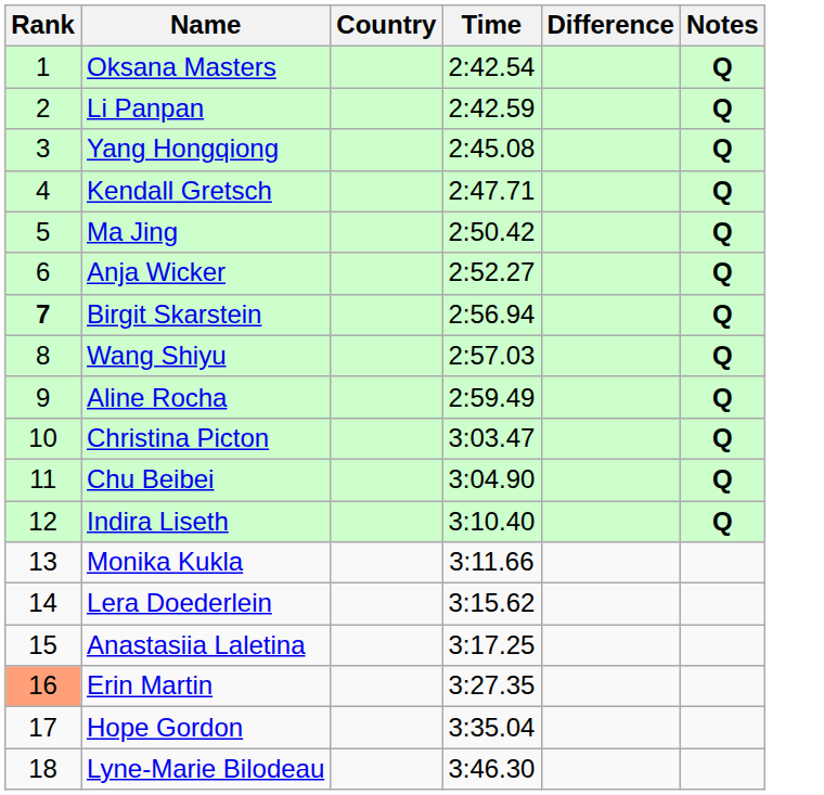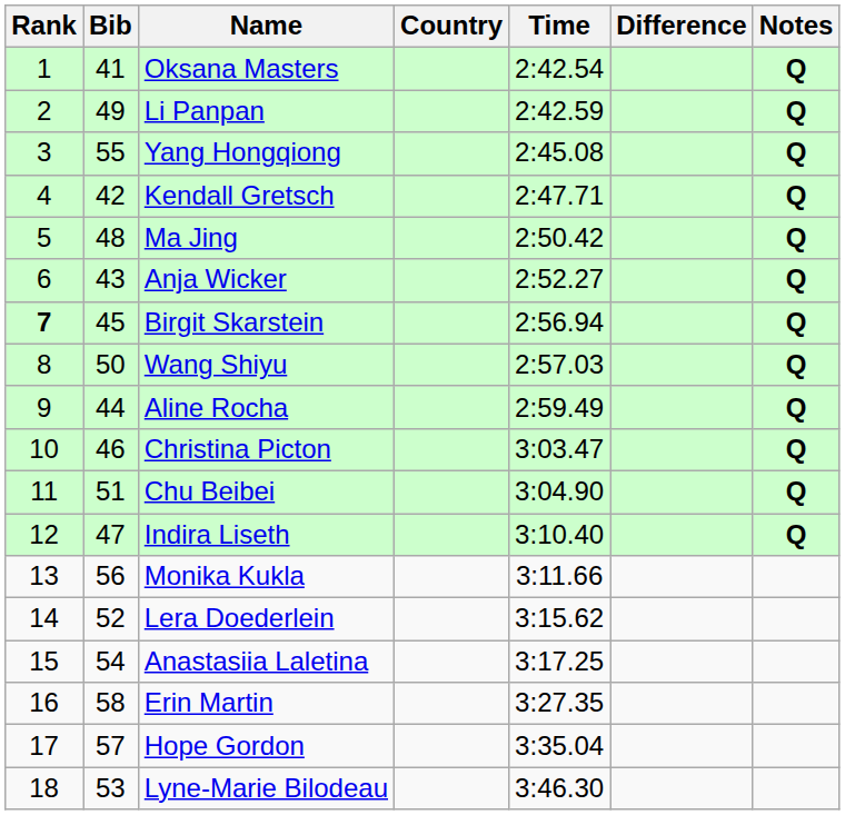 <table class="wikitable sortable" style="text-align:center">
 <tr>
 <th>Rank</th>
+<th>Bib</th>
 <th>Name</th>
 <th>Country</th>
 <th>Time</th>
 <th>Difference</th>
 <th>Notes</th>
 </tr>
 <tr bgcolor=ccffcc>
 <td>1</td>
+<td>41</td>
 <td align=left><a href='#'>Oksana Masters</a></td>
 <td align=left></td>
 <td>2:42.54</td>
 <td></td>
 <td><strong>Q</strong></td>
 </tr>
 <tr bgcolor=ccffcc>
 <td>2</td>
+<td>49</td>
 <td align=left><a href='#'>Li Panpan</a></td>
 <td align=left></td>
 <td>2:42.59</td>
 <td></td>
 <td><strong>Q</strong></td>
 </tr>
 <tr bgcolor=ccffcc>
 <td>3</td>
+<td>55</td>
 <td align=left><a href='#'>Yang Hongqiong</a></td>
 <td align=left></td>
 <td>2:45.08</td>
 <td></td>
 <td><strong>Q</strong></td>
 </tr>
 <tr bgcolor=ccffcc>
 <td>4</td>
+<td>42</td>
 <td align=left><a href='#'>Kendall Gretsch</a></td>
 <td align=left></td>
 <td>2:47.71</td>
 <td></td>
 <td><strong>Q</strong></td>
 </tr>
 <tr bgcolor=ccffcc>
 <td>5</td>
+<td>48</td>
 <td align=left><a href='#'>Ma Jing</a></td>
 <td align=left></td>
 <td>2:50.42</td>
 <td></td>
 <td><strong>Q</strong></td>
 </tr>
 <tr bgcolor=ccffcc>
 <td>6</td>
+<td>43</td>
 <td align=left><a href='#'>Anja Wicker</a></td>
 <td align=left></td>
 <td>2:52.27</td>
 <td></td>
 <td><strong>Q</strong></td>
 </tr>
 <tr bgcolor=ccffcc>
 <td><strong>7</strong></td>
+<td>45</td>
 <td align=left><a href='#'>Birgit Skarstein</a></td>
 <td align=left></td>
 <td>2:56.94</td>
 <td></td>
 <td><strong>Q</strong></td>
 </tr>
 <tr bgcolor=ccffcc>
 <td>8</td>
+<td>50</td>
 <td align=left><a href='#'>Wang Shiyu</a></td>
 <td align=left></td>
 <td>2:57.03</td>
 <td></td>
 <td><strong>Q</strong></td>
 </tr>
 <tr bgcolor=ccffcc>
 <td>9</td>
+<td>44</td>
 <td align=left><a href='#'>Aline Rocha</a></td>
 <td align=left></td>
 <td>2:59.49</td>
 <td></td>
 <td><strong>Q</strong></td>
 </tr>
 <tr bgcolor=ccffcc>
 <td>10</td>
+<td>46</td>
 <td align=left><a href='#'>Christina Picton</a></td>
 <td align=left></td>
 <td>3:03.47</td>
 <td></td>
 <td><strong>Q</strong></td>
 </tr>
 <tr bgcolor=ccffcc>
 <td>11</td>
+<td>51</td>
 <td align=left><a href='#'>Chu Beibei</a></td>
 <td align=left></td>
 <td>3:04.90</td>
 <td></td>
 <td><strong>Q</strong></td>
 </tr>
 <tr bgcolor=ccffcc>
 <td>12</td>
+<td>47</td>
 <td align=left><a href='#'>Indira Liseth</a></td>
 <td align=left></td>
 <td>3:10.40</td>
 <td></td>
 <td><strong>Q</strong></td>
 </tr>
 <tr>
 <td>13</td>
+<td>56</td>
 <td align=left><a href='#'>Monika Kukla</a></td>
 <td align=left></td>
 <td>3:11.66</td>
 <td></td>
 <td></td>
 </tr>
 <tr>
 <td>14</td>
+<td>52</td>
 <td align=left><a href='#'>Lera Doederlein</a></td>
 <td align=left></td>
 <td>3:15.62</td>
 <td></td>
 <td></td>
 </tr>
 <tr>
 <td>15</td>
+<td>54</td>
 <td align=left><a href='#'>Anastasiia Laletina</a></td>
 <td align=left></td>
 <td>3:17.25</td>
 <td></td>
 <td></td>
 </tr>
 <tr>
-<td style="background: lightsalmon;">16</td>
+<td>16</td>
+<td>58</td>
 <td align=left><a href='#'>Erin Martin</a></td>
 <td align=left></td>
 <td>3:27.35</td>
 <td></td>
 <td></td>
 </tr>
 <tr>
 <td>17</td>
+<td>57</td>
 <td align=left><a href='#'>Hope Gordon</a></td>
 <td align=left></td>
 <td>3:35.04</td>
 <td></td>
 <td></td>
 </tr>
 <tr>
 <td>18</td>
+<td>53</td>
 <td align=left><a href='#'>Lyne-Marie Bilodeau</a></td>
 <td align=left></td>
 <td>3:46.30</td>
 <td></td>
 <td></td>
 </tr>
 </table>
